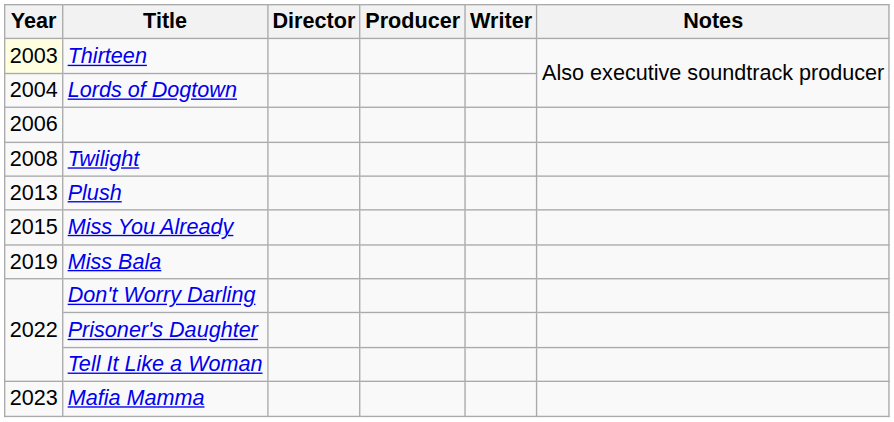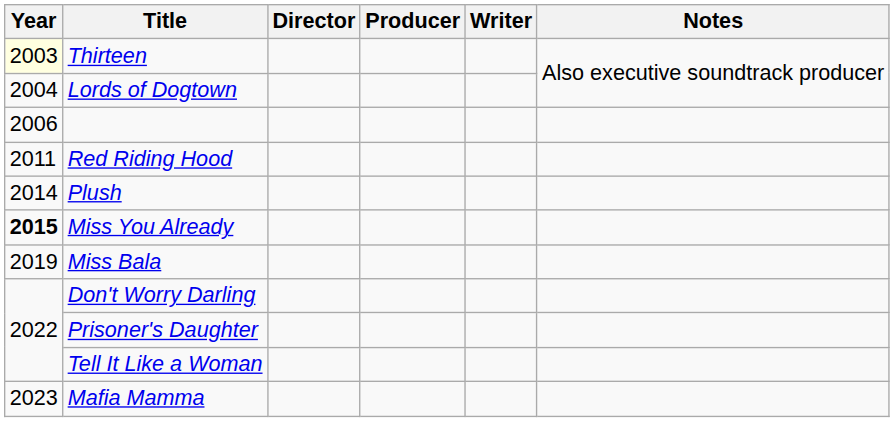 <table class = "wikitable">
 <tr>
 <th>Year</th>
 <th>Title</th>
 <th>Director</th>
 <th>Producer</th>
 <th>Writer</th>
 <th>Notes</th>
 </tr>
 <tr>
 <td style="background: lightyellow;">2003</td>
 <td><em><a href='#'>Thirteen</a></em></td>
 <td></td>
 <td></td>
 <td></td>
 <td rowspan="2">Also executive soundtrack producer</td>
 </tr>
 <tr>
 <td>2004</td>
 <td><em><a href='#'>Lords of Dogtown</a></em></td>
 <td></td>
 <td></td>
 <td></td>
 </tr>
 <tr>
 <td>2006</td>
 <td><em></em></td>
 <td></td>
 <td></td>
 <td></td>
 <td></td>
 </tr>
 <tr>
-<td>2008</td>
-<td><em><a href='#'>Twilight</a></em></td>
+<td>2011</td>
+<td><em><a href='#'>Red Riding Hood</a></em></td>
 <td></td>
 <td></td>
 <td></td>
 <td></td>
 </tr>
 <tr>
-<td>2013</td>
+<td>2014</td>
 <td><em><a href='#'>Plush</a></em></td>
 <td></td>
 <td></td>
 <td></td>
 <td></td>
 </tr>
 <tr>
-<td>2015</td>
+<td><strong>2015</strong></td>
 <td><em><a href='#'>Miss You Already</a></em></td>
 <td></td>
 <td></td>
 <td></td>
 <td></td>
 </tr>
 <tr>
 <td>2019</td>
 <td><em><a href='#'>Miss Bala</a></em></td>
 <td></td>
 <td></td>
 <td></td>
 <td></td>
 </tr>
 <tr>
 <td rowspan="3">2022</td>
 <td><em><a href='#'>Don't Worry Darling</a></em></td>
 <td></td>
 <td></td>
 <td></td>
 <td></td>
 </tr>
 <tr>
 <td><em><a href='#'>Prisoner's Daughter</a></em></td>
 <td></td>
 <td></td>
 <td></td>
 <td></td>
 </tr>
 <tr>
 <td><em><a href='#'>Tell It Like a Woman</a></em></td>
 <td></td>
 <td></td>
 <td></td>
 <td></td>
 </tr>
 <tr>
 <td>2023</td>
 <td><em><a href='#'>Mafia Mamma</a></em></td>
 <td></td>
 <td></td>
 <td></td>
 <td></td>
 </tr>
 </table>
